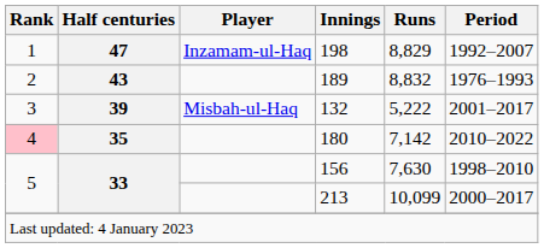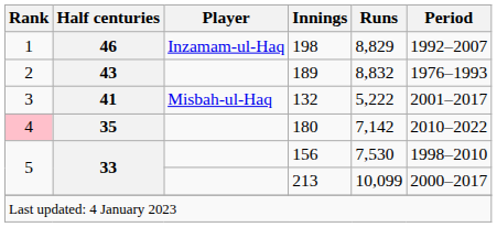 <table class="wikitable plainrowheaders sortable">
 <tr>
 <th scope="col">Rank</th>
 <th scope="col">Half centuries</th>
 <th scope="col">Player</th>
 <th scope="col">Innings</th>
 <th scope="col">Runs</th>
 <th scope="col">Period</th>
 </tr>
 <tr>
 <td align=center>1</td>
-<th scope="row" style="text-align:center;">47</th>
+<th scope="row" style="text-align:center;">46</th>
 <td><a href='#'>Inzamam-ul-Haq</a></td>
 <td>198</td>
 <td>8,829</td>
 <td>1992–2007</td>
 </tr>
 <tr>
 <td align=center>2</td>
 <th scope="row" style="text-align:center;">43</th>
 <td></td>
 <td>189</td>
 <td>8,832</td>
 <td>1976–1993</td>
 </tr>
 <tr>
 <td align=center>3</td>
-<th scope="row" style="text-align:center;">39</th>
+<th scope="row" style="text-align:center;">41</th>
 <td><a href='#'>Misbah-ul-Haq</a></td>
 <td>132</td>
 <td>5,222</td>
 <td>2001–2017</td>
 </tr>
 <tr>
 <td align=center style="background: pink;">4</td>
 <th scope="row" style="text-align:center;">35</th>
 <td></td>
 <td>180</td>
 <td>7,142</td>
 <td>2010–2022</td>
 </tr>
 <tr>
 <td align=center rowspan=2>5</td>
 <th scope="row" style="text-align:center;"  rowspan=2>33</th>
 <td></td>
 <td>156</td>
-<td>7,630</td>
+<td>7,530</td>
 <td>1998–2010</td>
 </tr>
 <tr>
 <td></td>
 <td>213</td>
 <td>10,099</td>
 <td>2000–2017</td>
 </tr>
 <tr>
 </tr>
 <tr class=sortbottom>
 <td colspan=6><small>Last updated: 4 January 2023</small></td>
 </tr>
 </table>
